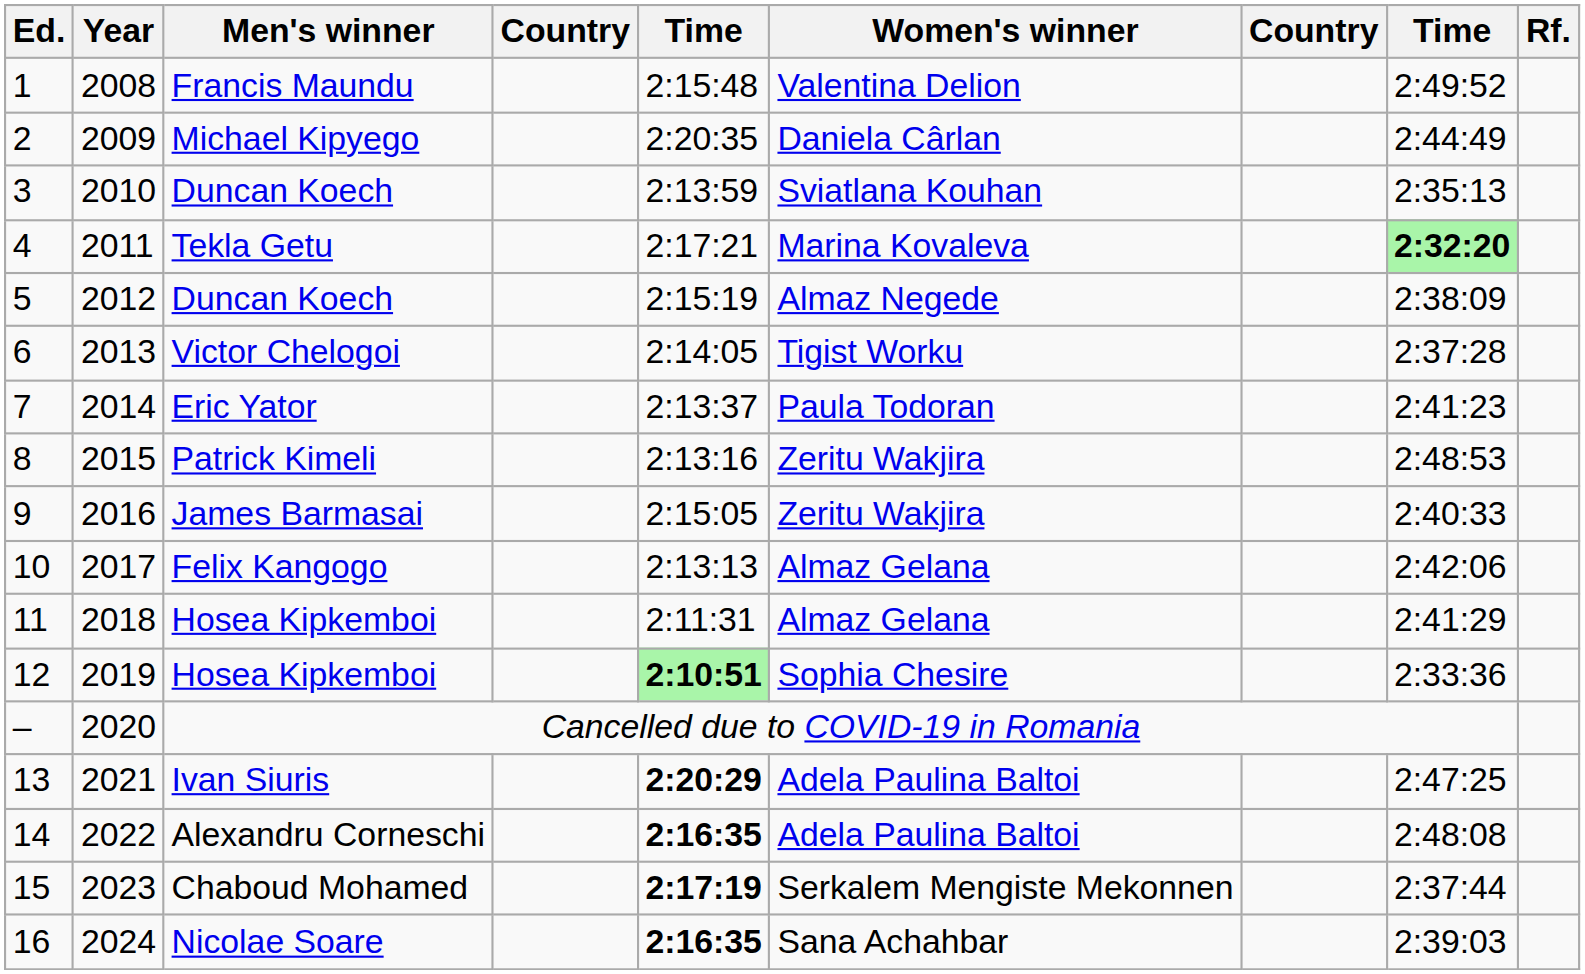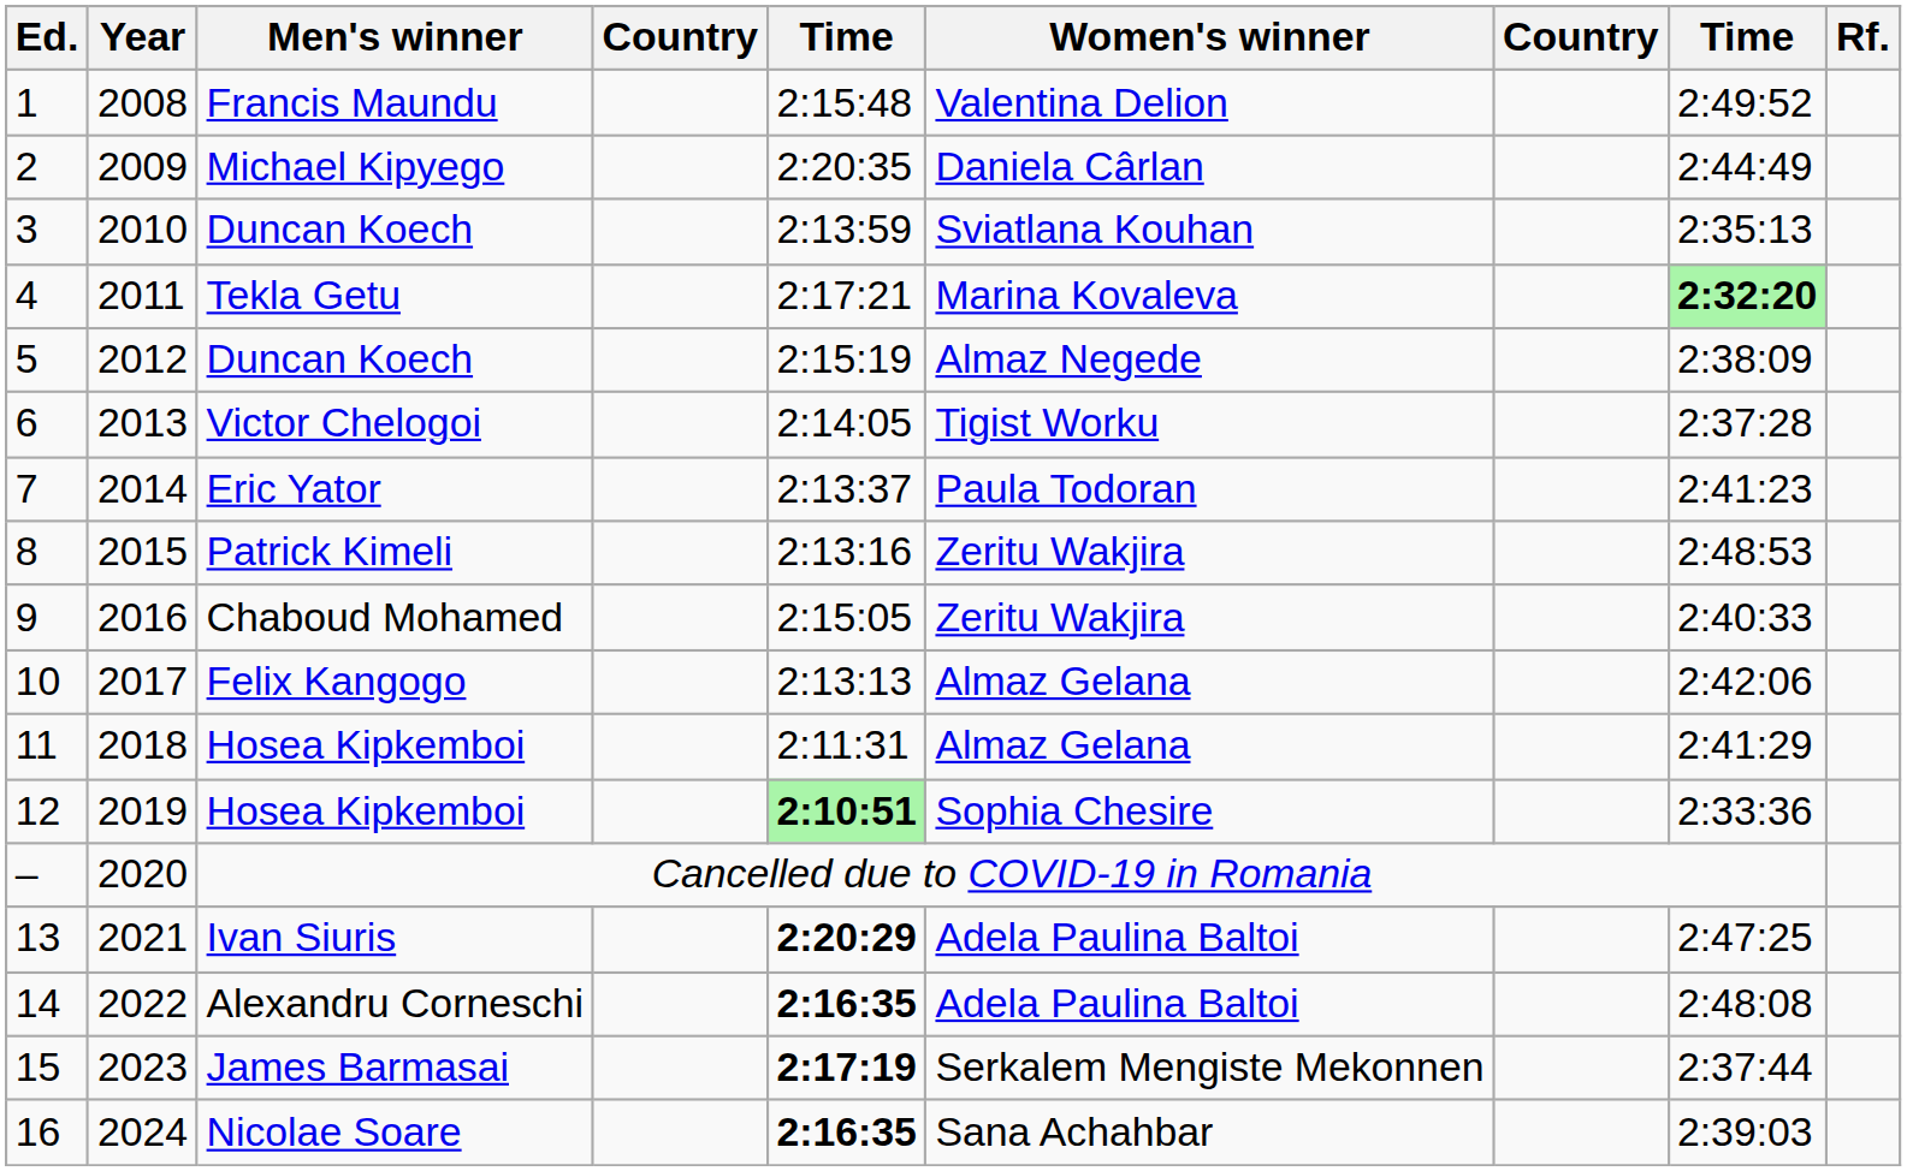 <table class="wikitable sortable" style="text-align:left">
 <tr>
 <th class="unsortable">Ed.</th>
 <th>Year</th>
 <th>Men's winner</th>
 <th>Country</th>
 <th>Time</th>
 <th>Women's winner</th>
 <th>Country</th>
 <th>Time</th>
 <th class="unsortable">Rf.</th>
 </tr>
 <tr>
 <td>1</td>
 <td>2008</td>
 <td><a href='#'>Francis Maundu</a></td>
 <td></td>
 <td>2:15:48</td>
 <td><a href='#'>Valentina Delion</a></td>
 <td></td>
 <td>2:49:52</td>
 <td></td>
 </tr>
 <tr>
 <td>2</td>
 <td>2009</td>
 <td><a href='#'>Michael Kipyego</a></td>
 <td></td>
 <td>2:20:35</td>
 <td><a href='#'>Daniela Cârlan</a></td>
 <td></td>
 <td>2:44:49</td>
 <td></td>
 </tr>
 <tr>
 <td>3</td>
 <td>2010</td>
 <td><a href='#'>Duncan Koech</a></td>
 <td></td>
 <td>2:13:59</td>
 <td><a href='#'>Sviatlana Kouhan</a></td>
 <td></td>
 <td>2:35:13</td>
 <td></td>
 </tr>
 <tr>
 <td>4</td>
 <td>2011</td>
 <td><a href='#'>Tekla Getu</a></td>
 <td></td>
 <td>2:17:21</td>
 <td><a href='#'>Marina Kovaleva</a></td>
 <td></td>
 <td bgcolor=#A9F5A9><strong>2:32:20</strong></td>
 <td></td>
 </tr>
 <tr>
 <td>5</td>
 <td>2012</td>
 <td><a href='#'>Duncan Koech</a></td>
 <td></td>
 <td>2:15:19</td>
 <td><a href='#'>Almaz Negede</a></td>
 <td></td>
 <td>2:38:09</td>
 <td></td>
 </tr>
 <tr>
 <td>6</td>
 <td>2013</td>
 <td><a href='#'>Victor Chelogoi</a></td>
 <td></td>
 <td>2:14:05</td>
 <td><a href='#'>Tigist Worku</a></td>
 <td></td>
 <td>2:37:28</td>
 <td></td>
 </tr>
 <tr>
 <td>7</td>
 <td>2014</td>
 <td><a href='#'>Eric Yator</a></td>
 <td></td>
 <td>2:13:37</td>
 <td><a href='#'>Paula Todoran</a></td>
 <td></td>
 <td>2:41:23</td>
 <td></td>
 </tr>
 <tr>
 <td>8</td>
 <td>2015</td>
 <td><a href='#'>Patrick Kimeli</a></td>
 <td></td>
 <td>2:13:16</td>
 <td><a href='#'>Zeritu Wakjira</a></td>
 <td></td>
 <td>2:48:53</td>
 <td></td>
 </tr>
 <tr>
 <td>9</td>
 <td>2016</td>
-<td><a href='#'>James Barmasai</a></td>
+<td>Chaboud Mohamed</td>
 <td></td>
 <td>2:15:05</td>
 <td><a href='#'>Zeritu Wakjira</a></td>
 <td></td>
 <td>2:40:33</td>
 <td></td>
 </tr>
 <tr>
 <td>10</td>
 <td>2017</td>
 <td><a href='#'>Felix Kangogo</a></td>
 <td></td>
 <td>2:13:13</td>
 <td><a href='#'>Almaz Gelana</a></td>
 <td></td>
 <td>2:42:06</td>
 <td></td>
 </tr>
 <tr>
 <td>11</td>
 <td>2018</td>
 <td><a href='#'>Hosea Kipkemboi</a></td>
 <td></td>
 <td>2:11:31</td>
 <td><a href='#'>Almaz Gelana</a></td>
 <td></td>
 <td>2:41:29</td>
 <td></td>
 </tr>
 <tr>
 <td>12</td>
 <td>2019</td>
 <td><a href='#'>Hosea Kipkemboi</a></td>
 <td></td>
 <td bgcolor=#A9F5A9><strong>2:10:51</strong></td>
 <td><a href='#'>Sophia Chesire</a></td>
 <td></td>
 <td>2:33:36</td>
 <td></td>
 </tr>
 <tr>
 <td>–</td>
 <td>2020</td>
 <td colspan="6" align="center" data-sort-value=""><em>Cancelled due to <a href='#'>COVID-19 in Romania</a></em></td>
 <td></td>
 </tr>
 <tr>
 <td>13</td>
 <td>2021</td>
 <td><a href='#'>Ivan Siuris</a></td>
 <td></td>
 <td><strong>2:20:29</strong></td>
 <td><a href='#'>Adela Paulina Baltoi</a></td>
 <td></td>
 <td>2:47:25</td>
 <td></td>
 </tr>
 <tr>
 <td>14</td>
 <td>2022</td>
 <td>Alexandru Corneschi</td>
 <td></td>
 <td><strong>2:16:35</strong></td>
 <td><a href='#'>Adela Paulina Baltoi</a></td>
 <td></td>
 <td>2:48:08</td>
 <td></td>
 </tr>
 <tr>
 <td>15</td>
 <td>2023</td>
-<td>Chaboud Mohamed</td>
+<td><a href='#'>James Barmasai</a></td>
 <td></td>
 <td><strong>2:17:19</strong></td>
 <td>Serkalem Mengiste Mekonnen</td>
 <td></td>
 <td>2:37:44</td>
 <td></td>
 </tr>
 <tr>
 <td>16</td>
 <td>2024</td>
 <td><a href='#'>Nicolae Soare</a></td>
 <td></td>
 <td><strong>2:16:35</strong></td>
 <td>Sana Achahbar</td>
 <td></td>
 <td>2:39:03</td>
 <td></td>
 </tr>
 </table>
